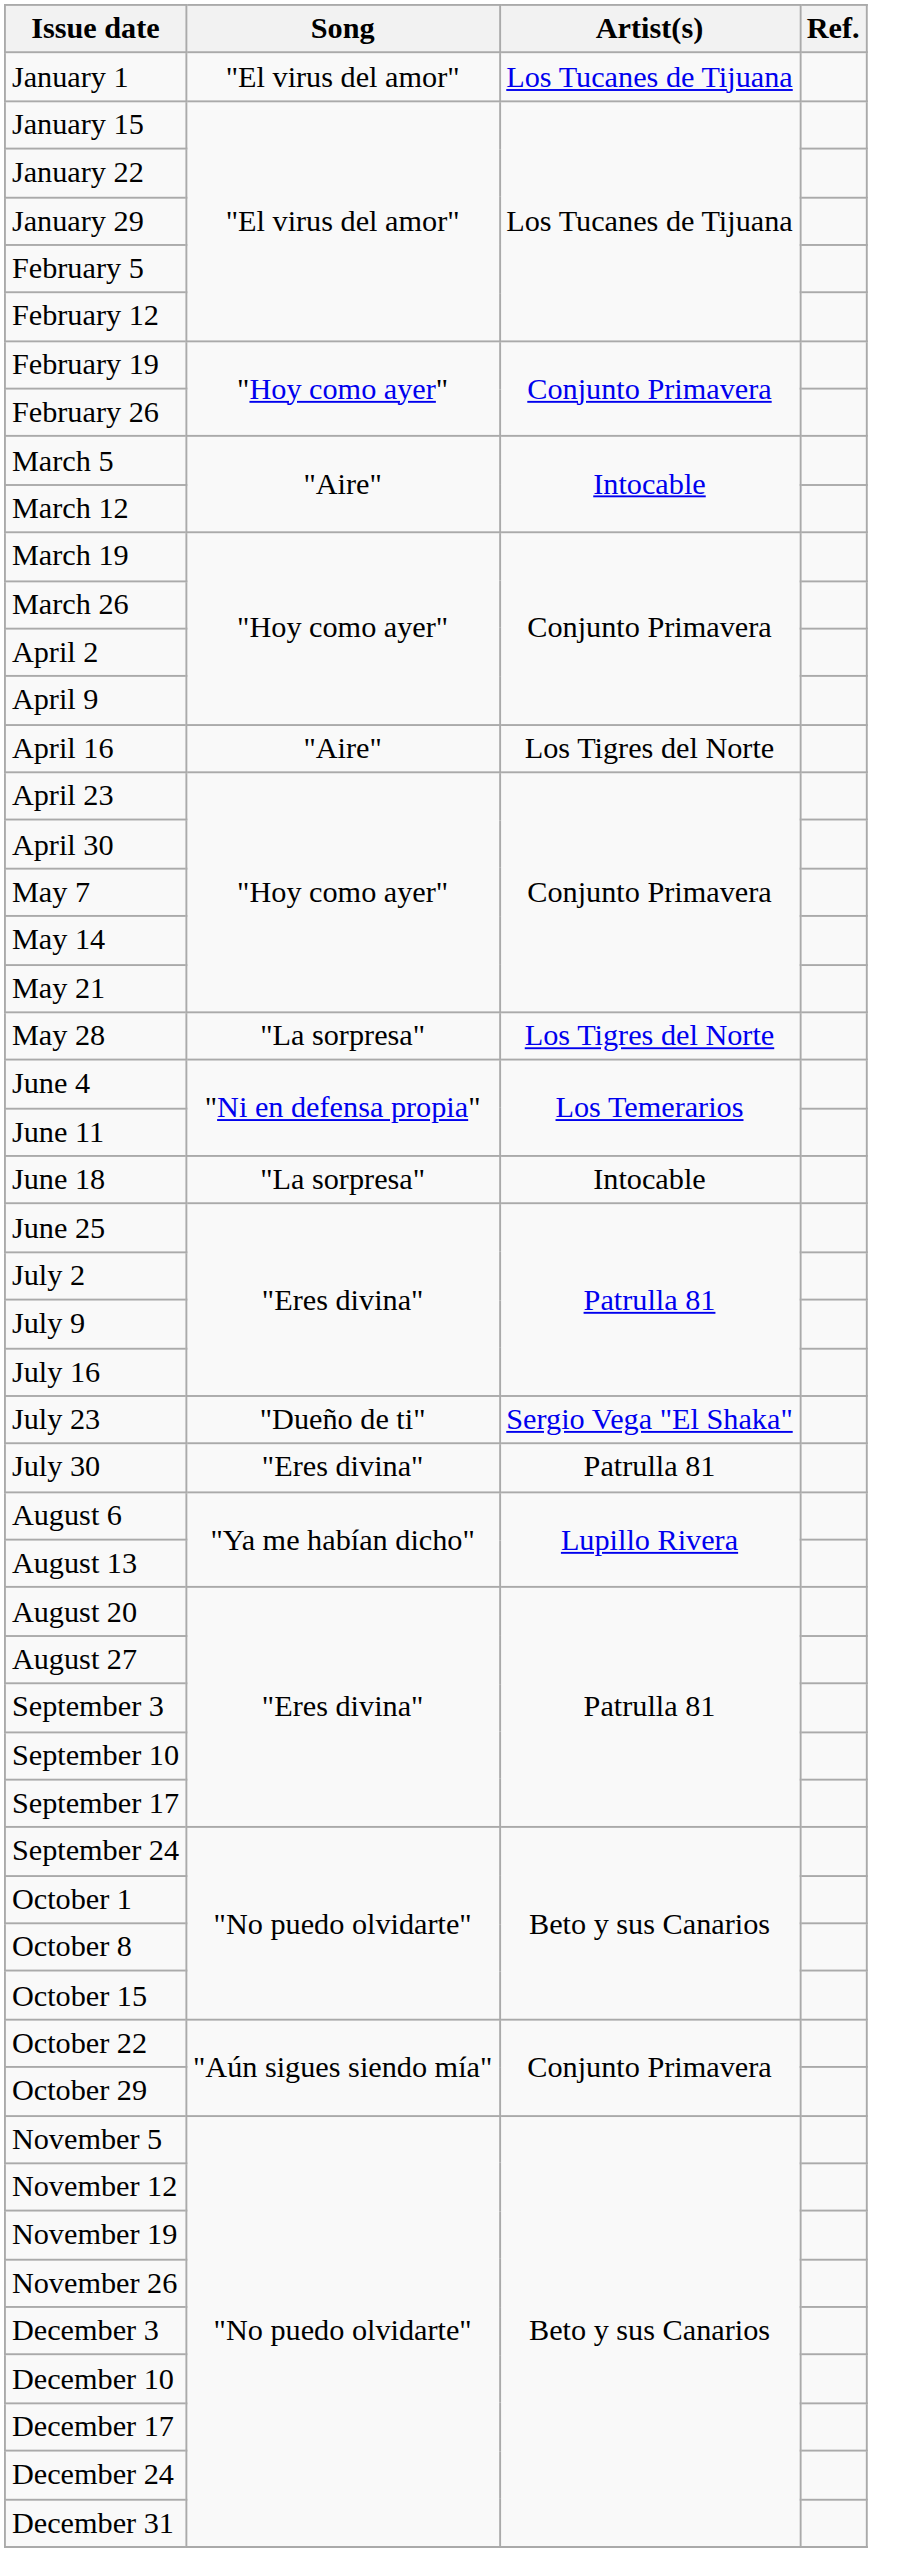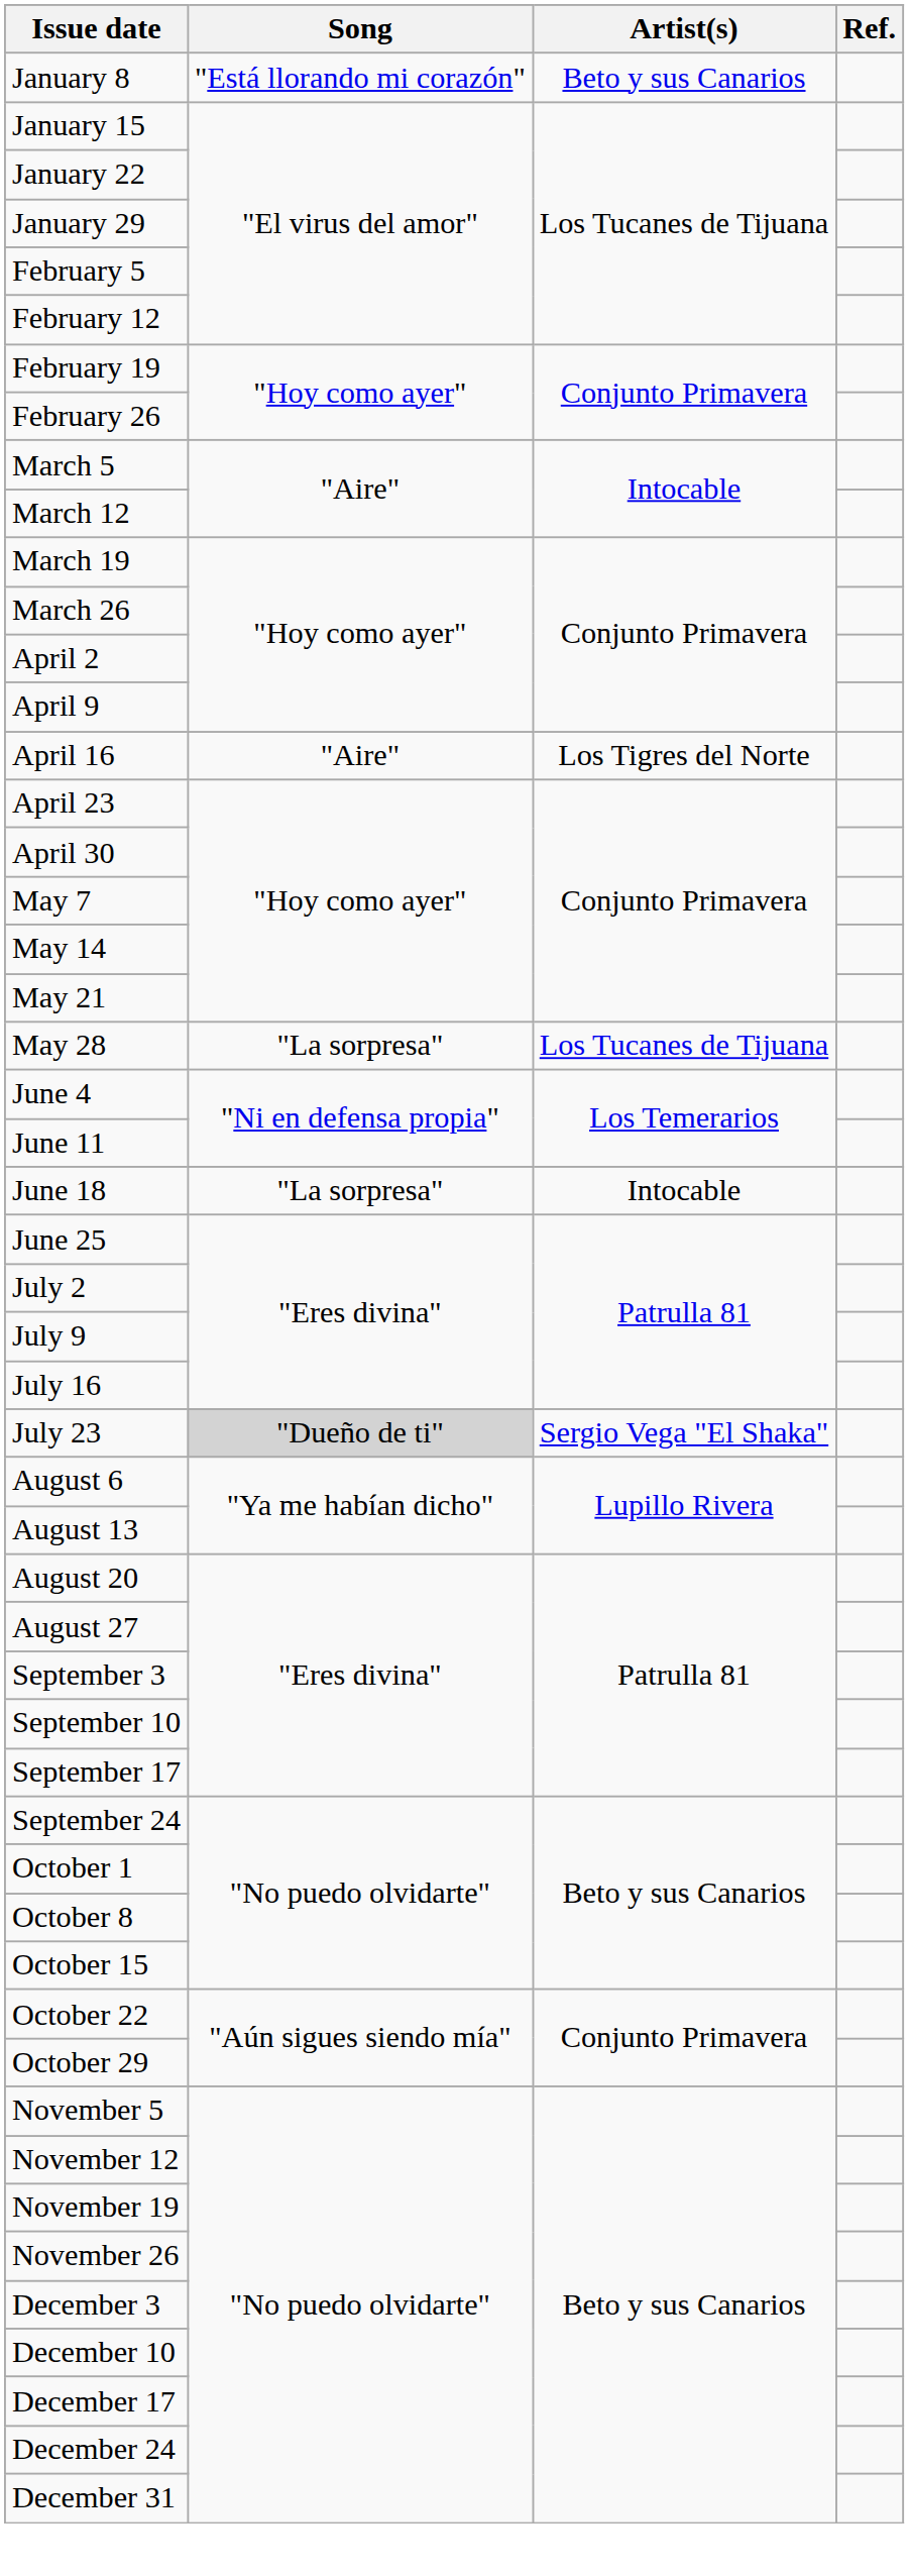 <table class="wikitable">
 <tr>
 <th>Issue date</th>
 <th>Song</th>
 <th>Artist(s)</th>
 <th>Ref.</th>
 </tr>
 <tr>
-<td>January 1</td>
-<td style="text-align: center;" rowspan="1">"El virus del amor"</td>
-<td style="text-align: center;" rowspan="1"><a href='#'>Los Tucanes de Tijuana</a></td>
+<td>January 8</td>
+<td style="text-align: center;" rowspan="1">"<a href='#'>Está llorando mi corazón</a>"</td>
+<td style="text-align: center;" rowspan="1"><a href='#'>Beto y sus Canarios</a></td>
 <td style="text-align: center;"></td>
 </tr>
 <tr>
 <td>January 15</td>
 <td style="text-align: center;" rowspan="5">"El virus del amor"</td>
 <td style="text-align: center;" rowspan="5">Los Tucanes de Tijuana</td>
 <td style="text-align: center;"></td>
 </tr>
 <tr>
 <td>January 22</td>
 <td style="text-align: center;"></td>
 </tr>
 <tr>
 <td>January 29</td>
 <td style="text-align: center;"></td>
 </tr>
 <tr>
 <td>February 5</td>
 <td style="text-align: center;"></td>
 </tr>
 <tr>
 <td>February 12</td>
 <td style="text-align: center;"></td>
 </tr>
 <tr>
 <td>February 19</td>
 <td style="text-align: center;" rowspan="2">"<a href='#'>Hoy como ayer</a>"</td>
 <td style="text-align: center;" rowspan="2"><a href='#'>Conjunto Primavera</a></td>
 <td style="text-align: center;"></td>
 </tr>
 <tr>
 <td>February 26</td>
 <td style="text-align: center;"></td>
 </tr>
 <tr>
 <td>March 5</td>
 <td style="text-align: center;" rowspan="2">"Aire"</td>
 <td style="text-align: center;" rowspan="2"><a href='#'>Intocable</a></td>
 <td style="text-align: center;"></td>
 </tr>
 <tr>
 <td>March 12</td>
 <td style="text-align: center;"></td>
 </tr>
 <tr>
 <td>March 19</td>
 <td style="text-align: center;" rowspan="4">"Hoy como ayer"</td>
 <td style="text-align: center;" rowspan="4">Conjunto Primavera</td>
 <td style="text-align: center;"></td>
 </tr>
 <tr>
 <td>March 26</td>
 <td style="text-align: center;"></td>
 </tr>
 <tr>
 <td>April 2</td>
 <td style="text-align: center;"></td>
 </tr>
 <tr>
 <td>April 9</td>
 <td style="text-align: center;"></td>
 </tr>
 <tr>
 <td>April 16</td>
 <td style="text-align: center;" rowspan="1">"Aire"</td>
 <td style="text-align: center;" rowspan="1">Los Tigres del Norte</td>
 <td style="text-align: center;"></td>
 </tr>
 <tr>
 <td>April 23</td>
 <td style="text-align: center;" rowspan="5">"Hoy como ayer"</td>
 <td style="text-align: center;" rowspan="5">Conjunto Primavera</td>
 <td style="text-align: center;"></td>
 </tr>
 <tr>
 <td>April 30</td>
 <td style="text-align: center;"></td>
 </tr>
 <tr>
 <td>May 7</td>
 <td style="text-align: center;"></td>
 </tr>
 <tr>
 <td>May 14</td>
 <td style="text-align: center;"></td>
 </tr>
 <tr>
 <td>May 21</td>
 <td style="text-align: center;"></td>
 </tr>
 <tr>
 <td>May 28</td>
 <td style="text-align: center;" rowspan="1">"La sorpresa"</td>
-<td style="text-align: center;" rowspan="1"><a href='#'>Los Tigres del Norte</a></td>
+<td style="text-align: center;" rowspan="1"><a href='#'>Los Tucanes de Tijuana</a></td>
 <td style="text-align: center;"></td>
 </tr>
 <tr>
 <td>June 4</td>
 <td style="text-align: center;" rowspan="2">"<a href='#'>Ni en defensa propia</a>"</td>
 <td style="text-align: center;" rowspan="2"><a href='#'>Los Temerarios</a></td>
 <td style="text-align: center;"></td>
 </tr>
 <tr>
 <td>June 11</td>
 <td style="text-align: center;"></td>
 </tr>
 <tr>
 <td>June 18</td>
 <td style="text-align: center;" rowspan="1">"La sorpresa"</td>
 <td style="text-align: center;" rowspan="1">Intocable</td>
 <td style="text-align: center;"></td>
 </tr>
 <tr>
 <td>June 25</td>
 <td style="text-align: center;" rowspan="4">"Eres divina"</td>
 <td style="text-align: center;" rowspan="4"><a href='#'>Patrulla 81</a></td>
 <td style="text-align: center;"></td>
 </tr>
 <tr>
 <td>July 2</td>
 <td style="text-align: center;"></td>
 </tr>
 <tr>
 <td>July 9</td>
 <td style="text-align: center;"></td>
 </tr>
 <tr>
 <td>July 16</td>
 <td style="text-align: center;"></td>
 </tr>
 <tr>
 <td>July 23</td>
-<td style="text-align: center;" rowspan="1">"Dueño de ti"</td>
+<td style="background: lightgrey; text-align: center;" rowspan="1">"Dueño de ti"</td>
 <td style="text-align: center;" rowspan="1"><a href='#'>Sergio Vega "El Shaka"</a></td>
-<td style="text-align: center;"></td>
-</tr>
-<tr>
-<td>July 30</td>
-<td style="text-align: center;" rowspan="1">"Eres divina"</td>
-<td style="text-align: center;" rowspan="1">Patrulla 81</td>
 <td style="text-align: center;"></td>
 </tr>
 <tr>
 <td>August 6</td>
 <td style="text-align: center;" rowspan="2">"Ya me habían dicho"</td>
 <td style="text-align: center;" rowspan="2"><a href='#'>Lupillo Rivera</a></td>
 <td style="text-align: center;"></td>
 </tr>
 <tr>
 <td>August 13</td>
 <td style="text-align: center;"></td>
 </tr>
 <tr>
 <td>August 20</td>
 <td style="text-align: center;" rowspan="5">"Eres divina"</td>
 <td style="text-align: center;" rowspan="5">Patrulla 81</td>
 <td style="text-align: center;"></td>
 </tr>
 <tr>
 <td>August 27</td>
 <td style="text-align: center;"></td>
 </tr>
 <tr>
 <td>September 3</td>
 <td style="text-align: center;"></td>
 </tr>
 <tr>
 <td>September 10</td>
 <td style="text-align: center;"></td>
 </tr>
 <tr>
 <td>September 17</td>
 <td style="text-align: center;"></td>
 </tr>
 <tr>
 <td>September 24</td>
 <td style="text-align: center;" rowspan="4">"No puedo olvidarte"</td>
 <td style="text-align: center;" rowspan="4">Beto y sus Canarios</td>
 <td style="text-align: center;"></td>
 </tr>
 <tr>
 <td>October 1</td>
 <td style="text-align: center;"></td>
 </tr>
 <tr>
 <td>October 8</td>
 <td style="text-align: center;"></td>
 </tr>
 <tr>
 <td>October 15</td>
 <td style="text-align: center;"></td>
 </tr>
 <tr>
 <td>October 22</td>
 <td style="text-align: center;" rowspan="2">"Aún sigues siendo mía"</td>
 <td style="text-align: center;" rowspan="2">Conjunto Primavera</td>
 <td style="text-align: center;"></td>
 </tr>
 <tr>
 <td>October 29</td>
 <td style="text-align: center;"></td>
 </tr>
 <tr>
 <td>November 5</td>
 <td style="text-align: center;" rowspan="9">"No puedo olvidarte"</td>
 <td style="text-align: center;" rowspan="9">Beto y sus Canarios</td>
 <td style="text-align: center;"></td>
 </tr>
 <tr>
 <td>November 12</td>
 <td style="text-align: center;"></td>
 </tr>
 <tr>
 <td>November 19</td>
 <td style="text-align: center;"></td>
 </tr>
 <tr>
 <td>November 26</td>
 <td style="text-align: center;"></td>
 </tr>
 <tr>
 <td>December 3</td>
 <td style="text-align: center;"></td>
 </tr>
 <tr>
 <td>December 10</td>
 <td style="text-align: center;"></td>
 </tr>
 <tr>
 <td>December 17</td>
 <td style="text-align: center;"></td>
 </tr>
 <tr>
 <td>December 24</td>
 <td style="text-align: center;"></td>
 </tr>
 <tr>
 <td>December 31</td>
 <td style="text-align: center;"></td>
 </tr>
 <tr>
 </tr>
 </table>
